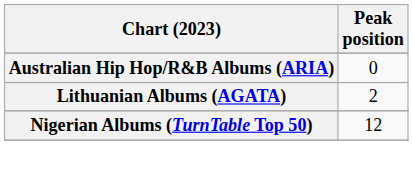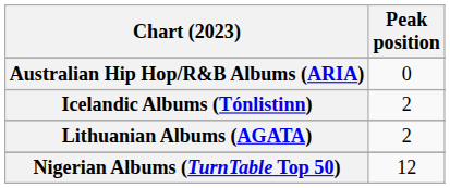 <table class="wikitable sortable plainrowheaders" style="text-align:center">
 <tr>
 <th scope="col">Chart (2023)</th>
 <th scope="col">Peak<br>position</th>
 </tr>
 <tr>
 </tr>
 <tr>
 <th scope="row">Australian Hip Hop/R&B Albums (<a href='#'>ARIA</a>)</th>
 <td>0</td>
 </tr>
 <tr>
 </tr>
 <tr>
 </tr>
 <tr>
 </tr>
 <tr>
 </tr>
 <tr>
 </tr>
 <tr>
 </tr>
 <tr>
 </tr>
 <tr>
 </tr>
 <tr>
 </tr>
 <tr>
+</tr>
+<tr>
+<th scope="row">Icelandic Albums (<a href='#'>Tónlistinn</a>)</th>
+<td>2</td>
 </tr>
 <tr>
 </tr>
 <tr>
 </tr>
 <tr>
 <th scope="row">Lithuanian Albums (<a href='#'>AGATA</a>)</th>
 <td>2</td>
 </tr>
 <tr>
 </tr>
 <tr>
 <th scope="row">Nigerian Albums (<a href='#'><em>TurnTable</em> Top 50</a>)</th>
 <td>12</td>
 </tr>
 <tr>
 </tr>
 <tr>
 </tr>
 <tr>
 </tr>
 <tr>
 </tr>
 <tr>
 </tr>
 <tr>
 </tr>
 <tr>
 </tr>
 <tr>
 </tr>
 <tr>
 </tr>
 </table>
